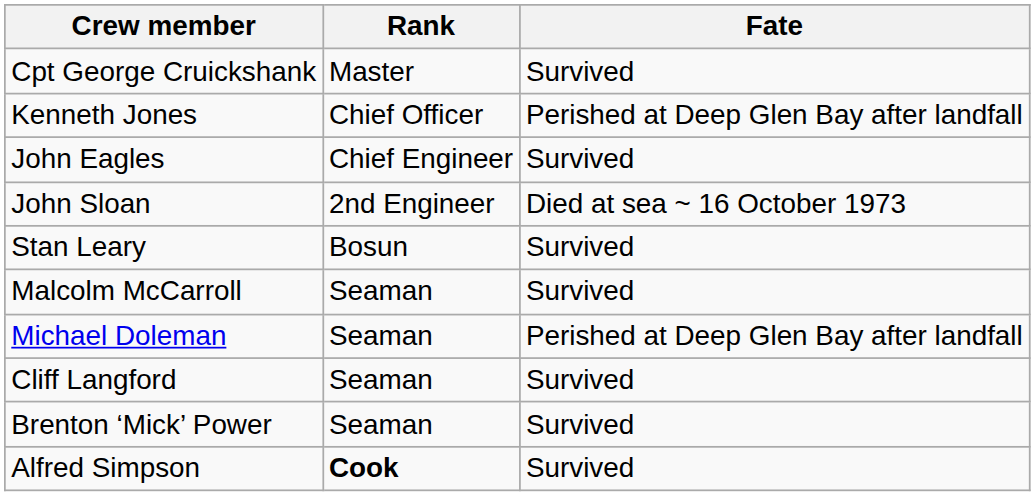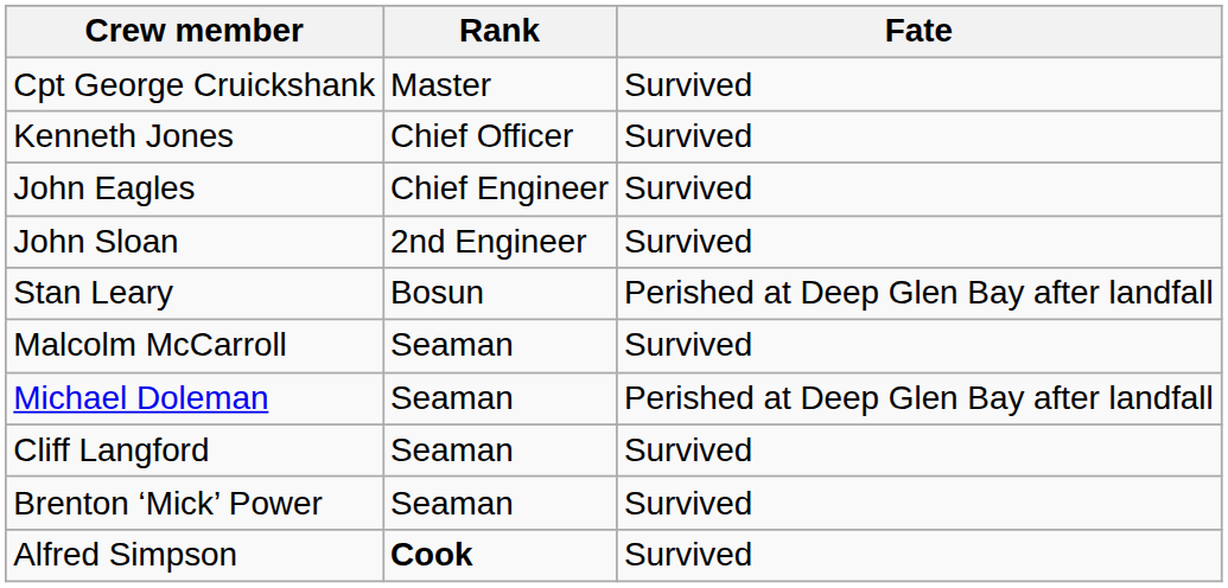 <table class="wikitable">
 <tr>
 <th>Crew member</th>
 <th>Rank</th>
 <th>Fate</th>
 </tr>
 <tr>
 <td>Cpt George Cruickshank</td>
 <td>Master</td>
 <td>Survived</td>
 </tr>
 <tr>
 <td>Kenneth Jones</td>
 <td>Chief Officer</td>
-<td>Perished at Deep Glen Bay after landfall</td>
+<td>Survived</td>
 </tr>
 <tr>
 <td>John Eagles</td>
 <td>Chief Engineer</td>
 <td>Survived</td>
 </tr>
 <tr>
 <td>John Sloan</td>
 <td>2nd Engineer</td>
-<td>Died at sea ~ 16 October 1973</td>
+<td>Survived</td>
 </tr>
 <tr>
 <td>Stan Leary</td>
 <td>Bosun</td>
-<td>Survived</td>
+<td>Perished at Deep Glen Bay after landfall</td>
 </tr>
 <tr>
 <td>Malcolm McCarroll</td>
 <td>Seaman</td>
 <td>Survived</td>
 </tr>
 <tr>
 <td><a href='#'>Michael Doleman</a></td>
 <td>Seaman</td>
 <td>Perished at Deep Glen Bay after landfall</td>
 </tr>
 <tr>
 <td>Cliff Langford</td>
 <td>Seaman</td>
 <td>Survived</td>
 </tr>
 <tr>
 <td>Brenton ‘Mick’ Power</td>
 <td>Seaman</td>
 <td>Survived</td>
 </tr>
 <tr>
 <td>Alfred Simpson</td>
 <td><strong>Cook</strong></td>
 <td>Survived</td>
 </tr>
 </table>
